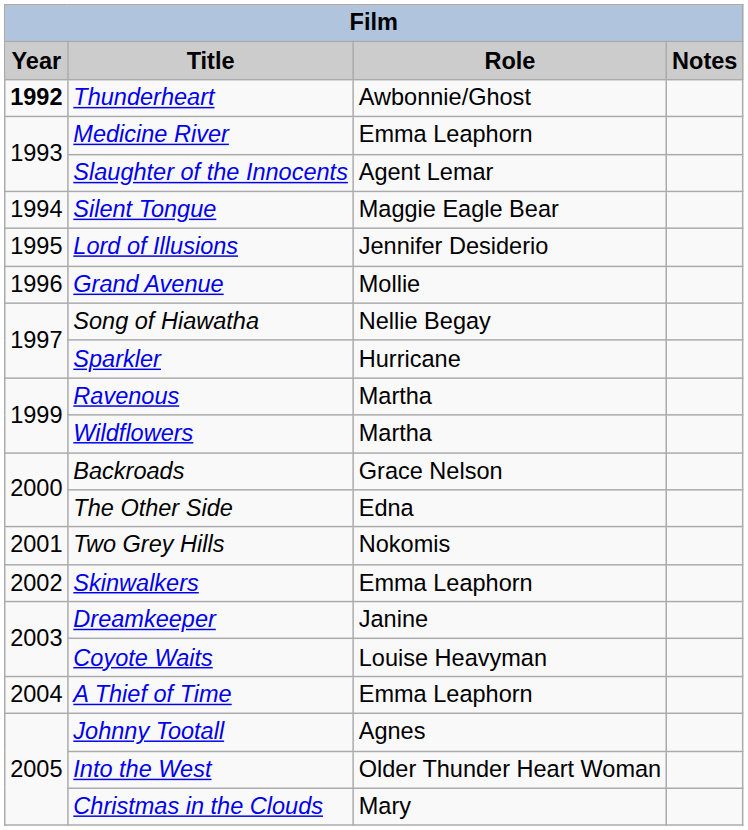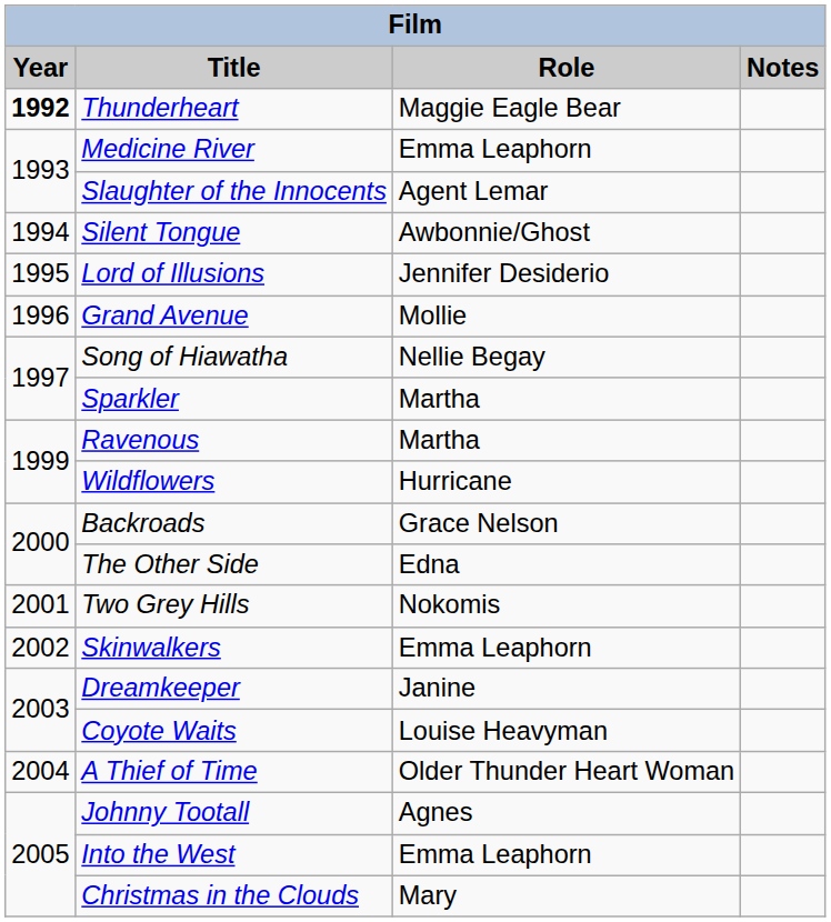 <table class="wikitable">
 <tr>
 <th colspan=4 style="background:#B0C4DE;">Film</th>
 </tr>
 <tr align="center">
 <th style="background: #CCCCCC;">Year</th>
 <th style="background: #CCCCCC;">Title</th>
 <th style="background: #CCCCCC;">Role</th>
 <th style="background: #CCCCCC;">Notes</th>
 </tr>
 <tr>
 <td><strong>1992</strong></td>
 <td><em><a href='#'>Thunderheart</a></em></td>
-<td>Awbonnie/Ghost</td>
+<td>Maggie Eagle Bear</td>
 <td></td>
 </tr>
 <tr>
 <td rowspan="2">1993</td>
 <td><em><a href='#'>Medicine River</a></em></td>
 <td>Emma Leaphorn</td>
 <td></td>
 </tr>
 <tr>
 <td><em><a href='#'>Slaughter of the Innocents</a></em></td>
 <td>Agent Lemar</td>
 <td></td>
 </tr>
 <tr>
 <td>1994</td>
 <td><em><a href='#'>Silent Tongue</a></em></td>
-<td>Maggie Eagle Bear</td>
+<td>Awbonnie/Ghost</td>
 <td></td>
 </tr>
 <tr>
 <td>1995</td>
 <td><em><a href='#'>Lord of Illusions</a></em></td>
 <td>Jennifer Desiderio</td>
 <td></td>
 </tr>
 <tr>
 <td>1996</td>
 <td><em><a href='#'>Grand Avenue</a></em></td>
 <td>Mollie</td>
 <td></td>
 </tr>
 <tr>
 <td rowspan="2">1997</td>
 <td><em>Song of Hiawatha</em></td>
 <td>Nellie Begay</td>
 <td></td>
 </tr>
 <tr>
 <td><em><a href='#'>Sparkler</a></em></td>
-<td>Hurricane</td>
+<td>Martha</td>
 <td></td>
 </tr>
 <tr>
 <td rowspan="2">1999</td>
 <td><em><a href='#'>Ravenous</a></em></td>
 <td>Martha</td>
 <td></td>
 </tr>
 <tr>
 <td><em><a href='#'>Wildflowers</a></em></td>
-<td>Martha</td>
+<td>Hurricane</td>
 <td></td>
 </tr>
 <tr>
 <td rowspan="2">2000</td>
 <td><em>Backroads</em></td>
 <td>Grace Nelson</td>
 <td></td>
 </tr>
 <tr>
 <td><em>The Other Side</em></td>
 <td>Edna</td>
 <td></td>
 </tr>
 <tr>
 <td>2001</td>
 <td><em>Two Grey Hills</em></td>
 <td>Nokomis</td>
 <td></td>
 </tr>
 <tr>
 <td>2002</td>
 <td><em><a href='#'>Skinwalkers</a></em></td>
 <td>Emma Leaphorn</td>
 <td></td>
 </tr>
 <tr>
 <td rowspan="2">2003</td>
 <td><em><a href='#'>Dreamkeeper</a></em></td>
 <td>Janine</td>
 <td></td>
 </tr>
 <tr>
 <td><em><a href='#'>Coyote Waits</a></em></td>
 <td>Louise Heavyman</td>
 <td></td>
 </tr>
 <tr>
 <td>2004</td>
 <td><em><a href='#'>A Thief of Time</a></em></td>
-<td>Emma Leaphorn</td>
+<td>Older Thunder Heart Woman</td>
 <td></td>
 </tr>
 <tr>
 <td rowspan="3">2005</td>
 <td><em><a href='#'>Johnny Tootall</a></em></td>
 <td>Agnes</td>
 <td></td>
 </tr>
 <tr>
 <td><em><a href='#'>Into the West</a></em></td>
-<td>Older Thunder Heart Woman</td>
+<td>Emma Leaphorn</td>
 <td></td>
 </tr>
 <tr>
 <td><em><a href='#'>Christmas in the Clouds</a> </em></td>
 <td>Mary</td>
 <td></td>
 </tr>
 </table>
